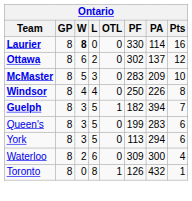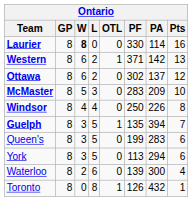 <table class="wikitable" align="left">
 <tr>
 <th colspan="8"><a href='#'>Ontario</a></th>
 </tr>
 <tr>
 <th>Team</th>
 <th>GP</th>
 <th>W</th>
 <th>L</th>
 <th>OTL</th>
 <th>PF</th>
 <th>PA</th>
 <th>Pts</th>
 </tr>
 <tr align="right">
 <td align="left"><strong><a href='#'>Laurier</a></strong></td>
 <td>8</td>
 <td><strong>8</strong></td>
 <td>0</td>
 <td>0</td>
 <td>330</td>
 <td>114</td>
 <td>16</td>
+</tr>
+<tr align="right">
+<td align="left"><strong><a href='#'>Western</a></strong></td>
+<td>8</td>
+<td>6</td>
+<td>2</td>
+<td>1</td>
+<td>371</td>
+<td>142</td>
+<td>13</td>
 </tr>
 <tr align="right">
 <td align="left"><strong><a href='#'>Ottawa</a></strong></td>
 <td>8</td>
 <td>6</td>
 <td>2</td>
 <td>0</td>
 <td>302</td>
 <td>137</td>
 <td>12</td>
 </tr>
 <tr align="right">
 <td align="left"><strong><a href='#'>McMaster</a></strong></td>
 <td>8</td>
 <td>5</td>
 <td>3</td>
 <td>0</td>
 <td>283</td>
 <td>209</td>
 <td>10</td>
 </tr>
 <tr align="right">
 <td align="left"><strong><a href='#'>Windsor</a></strong></td>
 <td>8</td>
 <td>4</td>
 <td>4</td>
 <td>0</td>
 <td>250</td>
 <td>226</td>
 <td>8</td>
 </tr>
 <tr align="right">
 <td align="left"><strong><a href='#'>Guelph</a></strong></td>
 <td>8</td>
 <td>3</td>
 <td>5</td>
 <td>1</td>
-<td>182</td>
+<td>135</td>
 <td>394</td>
 <td>7</td>
 </tr>
 <tr align="right">
 <td align="left"><a href='#'>Queen's</a></td>
 <td>8</td>
 <td>3</td>
 <td>5</td>
 <td>0</td>
 <td>199</td>
 <td>283</td>
 <td>6</td>
 </tr>
 <tr align="right">
 <td align="left"><a href='#'>York</a></td>
 <td>8</td>
 <td>3</td>
 <td>5</td>
 <td>0</td>
 <td>113</td>
 <td>294</td>
 <td>6</td>
 </tr>
 <tr align="right">
 <td align="left"><a href='#'>Waterloo</a></td>
 <td>8</td>
 <td>2</td>
 <td>6</td>
 <td>0</td>
-<td>309</td>
+<td>139</td>
 <td>300</td>
 <td>4</td>
 </tr>
 <tr align="right">
 <td align="left"><a href='#'>Toronto</a></td>
 <td>8</td>
 <td>0</td>
 <td>8</td>
 <td>1</td>
 <td>126</td>
 <td>432</td>
 <td>1</td>
 </tr>
 </table>
